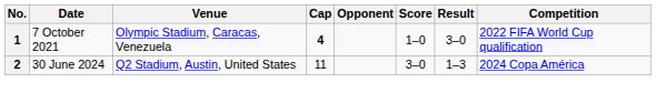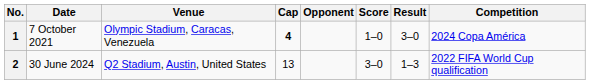 <table class="wikitable sortable plainrowheaders">
 <tr>
 <th scope=col>No.</th>
 <th scope=col data-sort-type date>Date</th>
 <th scope=col>Venue</th>
 <th scope=col>Cap</th>
 <th scope=col>Opponent</th>
 <th scope=col>Score</th>
 <th scope=col>Result</th>
 <th scope=col>Competition</th>
 </tr>
 <tr>
 <th scope=row>1</th>
 <td>7 October 2021</td>
 <td><a href='#'>Olympic Stadium</a>, <a href='#'>Caracas</a>, Venezuela</td>
 <td align=center><strong>4</strong></td>
 <td></td>
 <td align=center>1–0</td>
 <td align=center>3–0</td>
-<td><a href='#'>2022 FIFA World Cup qualification</a></td>
+<td><a href='#'>2024 Copa América</a></td>
 </tr>
 <tr>
 <th scope=row>2</th>
 <td>30 June 2024</td>
 <td><a href='#'>Q2 Stadium</a>, <a href='#'>Austin</a>, United States</td>
-<td align=center>11</td>
+<td align=center>13</td>
 <td></td>
 <td align=center>3–0</td>
 <td align=center>1–3</td>
-<td><a href='#'>2024 Copa América</a></td>
+<td><a href='#'>2022 FIFA World Cup qualification</a></td>
 </tr>
 </table>
